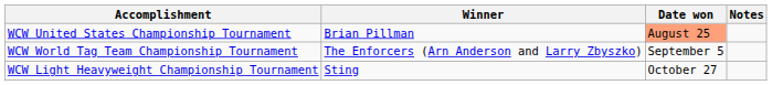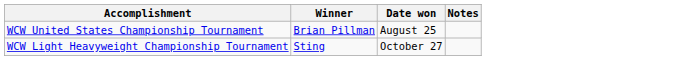 <table class="wikitable">
 <tr>
 <th>Accomplishment</th>
 <th>Winner</th>
 <th>Date won</th>
 <th>Notes</th>
 </tr>
 <tr>
 <td><a href='#'>WCW United States Championship Tournament</a></td>
 <td><a href='#'>Brian Pillman</a></td>
-<td style="background: lightsalmon;">August 25</td>
-<td></td>
-</tr>
-<tr>
-<td><a href='#'>WCW World Tag Team Championship Tournament</a></td>
-<td><a href='#'>The Enforcers</a> (<a href='#'>Arn Anderson</a> and <a href='#'>Larry Zbyszko</a>)</td>
-<td>September 5</td>
+<td>August 25</td>
 <td></td>
 </tr>
 <tr>
 <td><a href='#'>WCW Light Heavyweight Championship Tournament</a></td>
 <td><a href='#'>Sting</a></td>
 <td>October 27</td>
 <td></td>
 </tr>
 </table>
